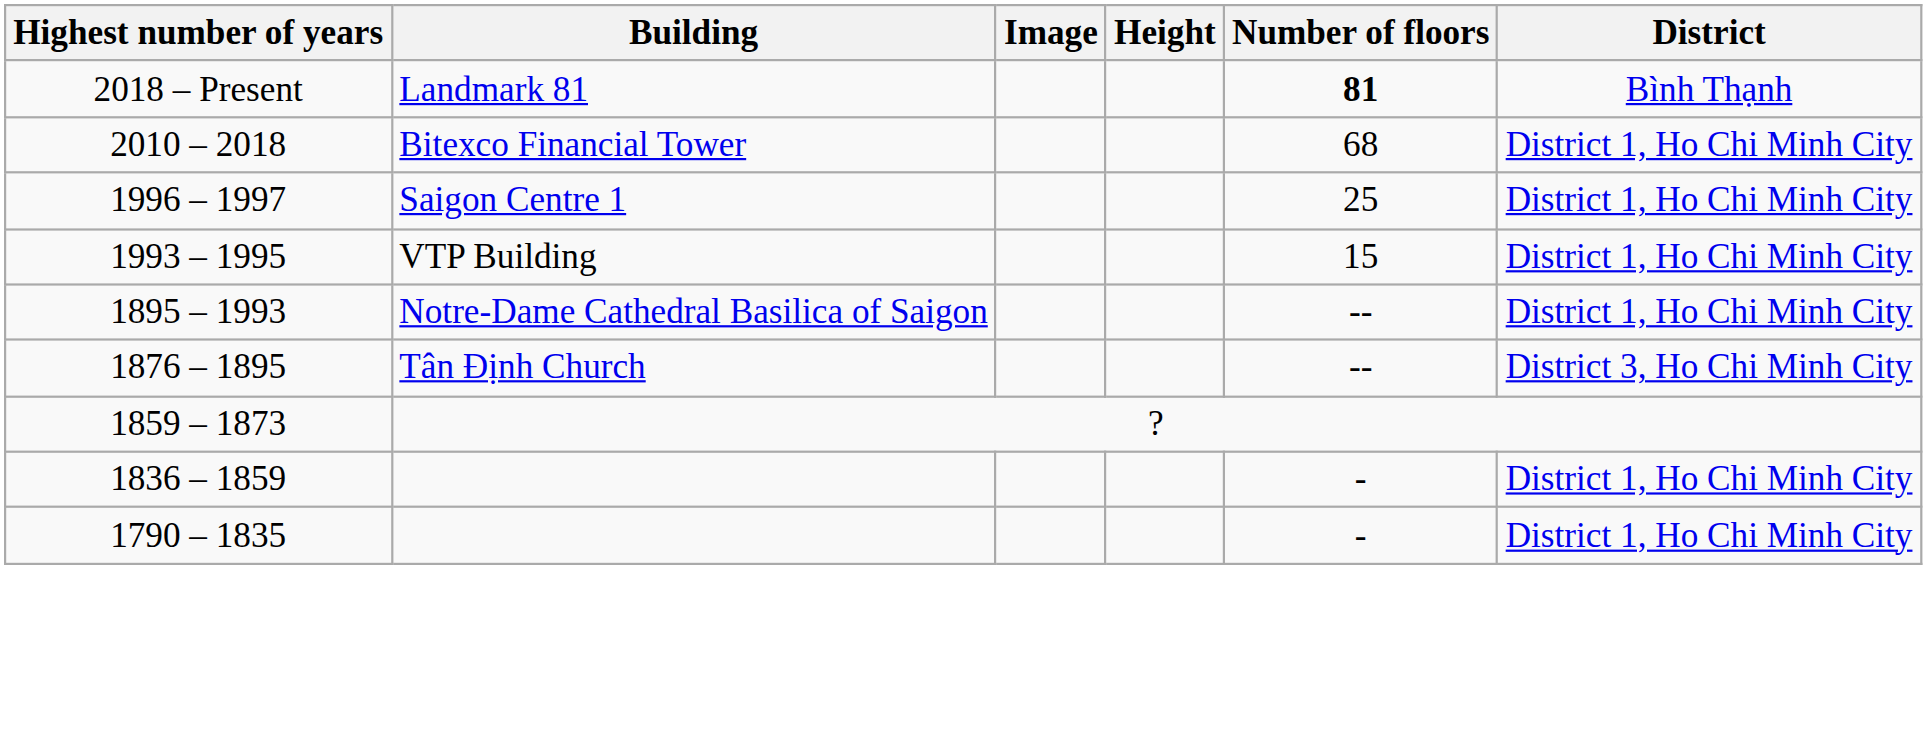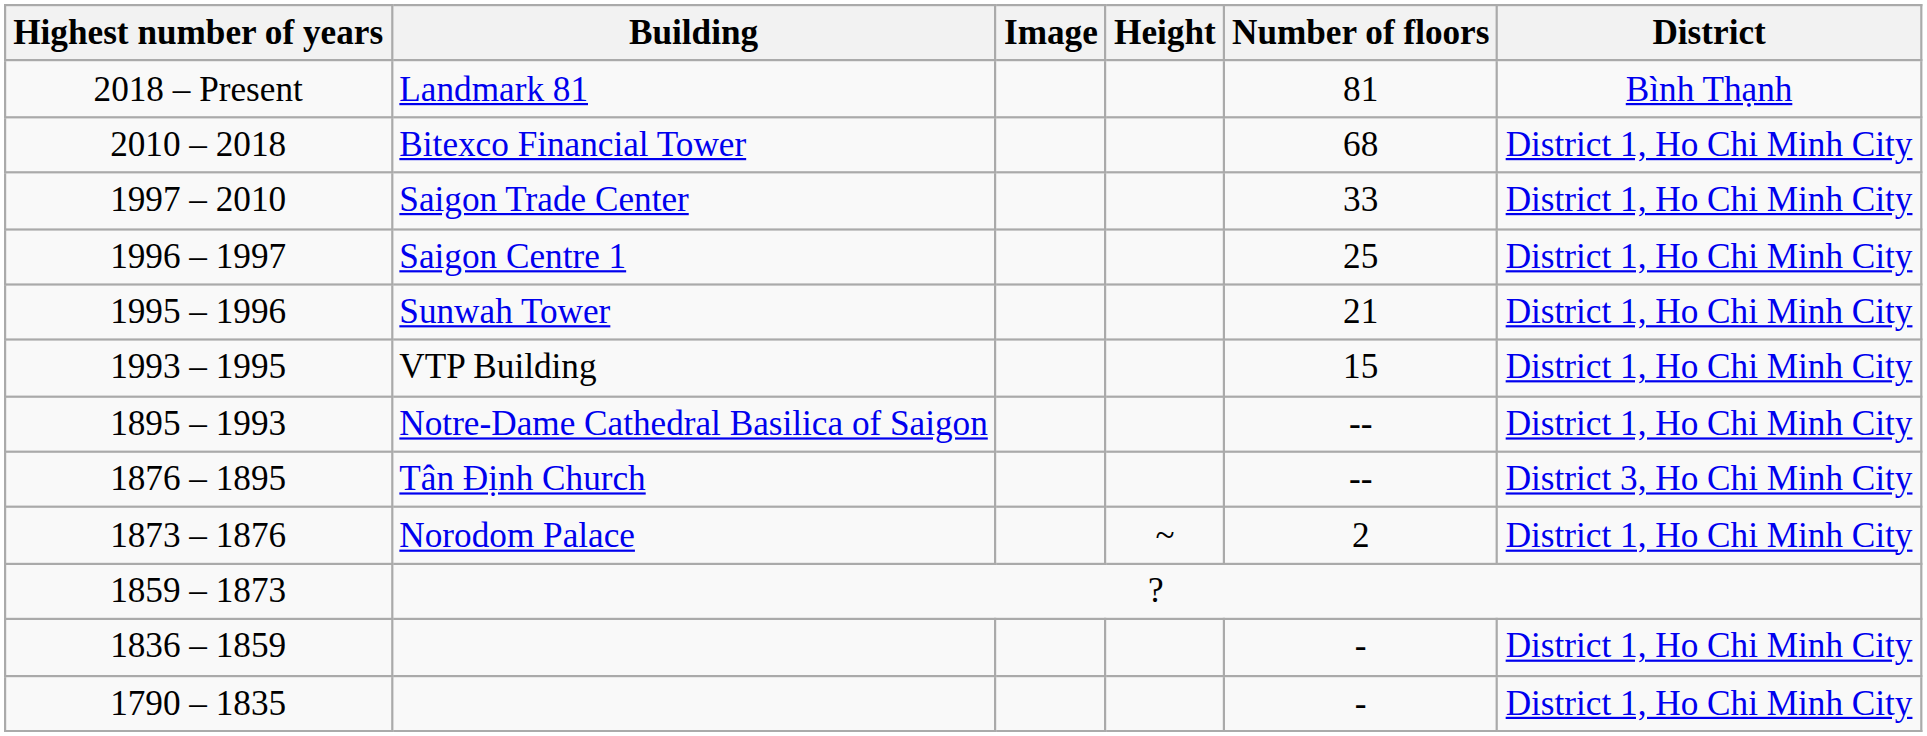 <table class="wikitable sortable">
 <tr>
 <th>Highest number of years <br></th>
 <th>Building</th>
 <th class="unsortable">Image</th>
 <th>Height</th>
 <th>Number of floors</th>
 <th>District</th>
 </tr>
 <tr>
 <td align="center">2018 – Present</td>
 <td><a href='#'>Landmark 81</a></td>
 <td align="center"></td>
 <td align="center"></td>
-<td align="center"><strong>81</strong></td>
+<td align="center">81</td>
 <td align="center"><a href='#'>Bình Thạnh</a></td>
 </tr>
 <tr>
 <td align="center">2010 – 2018</td>
 <td><a href='#'>Bitexco Financial Tower</a></td>
 <td align="center"></td>
 <td align="center"></td>
 <td align="center">68</td>
 <td align="center"><a href='#'>District 1, Ho Chi Minh City</a></td>
 </tr>
 <tr>
+<td align="center">1997 – 2010</td>
+<td><a href='#'>Saigon Trade Center</a></td>
+<td align="center"></td>
+<td align="center"></td>
+<td align="center">33</td>
+<td align="center"><a href='#'>District 1, Ho Chi Minh City</a></td>
+</tr>
+<tr>
 <td align="center">1996 – 1997</td>
 <td><a href='#'>Saigon Centre 1</a></td>
 <td align="center"></td>
 <td align="center"></td>
 <td align="center">25</td>
+<td align="center"><a href='#'>District 1, Ho Chi Minh City</a></td>
+</tr>
+<tr>
+<td align="center">1995 – 1996</td>
+<td><a href='#'>Sunwah Tower</a></td>
+<td align="center"></td>
+<td align="center"></td>
+<td align="center">21</td>
 <td align="center"><a href='#'>District 1, Ho Chi Minh City</a></td>
 </tr>
 <tr>
 <td align="center">1993 – 1995</td>
 <td>VTP Building</td>
 <td align="center"></td>
 <td align="center"></td>
 <td align="center">15</td>
 <td align="center"><a href='#'>District 1, Ho Chi Minh City</a></td>
 </tr>
 <tr>
 <td align="center">1895 – 1993</td>
 <td><a href='#'>Notre-Dame Cathedral Basilica of Saigon</a></td>
 <td align="center"></td>
 <td align="center"></td>
 <td align="center">--</td>
 <td align="center"><a href='#'>District 1, Ho Chi Minh City</a></td>
 </tr>
 <tr>
 <td align="center">1876 – 1895</td>
 <td><a href='#'>Tân Định Church</a></td>
 <td align="center"></td>
 <td align="center"></td>
 <td align="center">--</td>
 <td align="center"><a href='#'>District 3, Ho Chi Minh City</a></td>
 </tr>
 <tr>
+<td align="center">1873 – 1876</td>
+<td><a href='#'>Norodom Palace</a></td>
+<td align="center"></td>
+<td align="center">~</td>
+<td align="center">2</td>
+<td align="center"><a href='#'>District 1, Ho Chi Minh City</a></td>
+</tr>
+<tr>
 <td align="center">1859 – 1873</td>
 <td colspan="5" align="center">?</td>
 </tr>
 <tr>
 <td align="center">1836 – 1859</td>
 <td></td>
 <td align="center"></td>
 <td align="center"></td>
 <td align="center">-</td>
 <td align="center"><a href='#'>District 1, Ho Chi Minh City</a></td>
 </tr>
 <tr>
 <td align="center">1790 – 1835</td>
 <td></td>
 <td align="center"></td>
 <td align="center"></td>
 <td align="center">-</td>
 <td align="center"><a href='#'>District 1, Ho Chi Minh City</a></td>
 </tr>
 </table>
